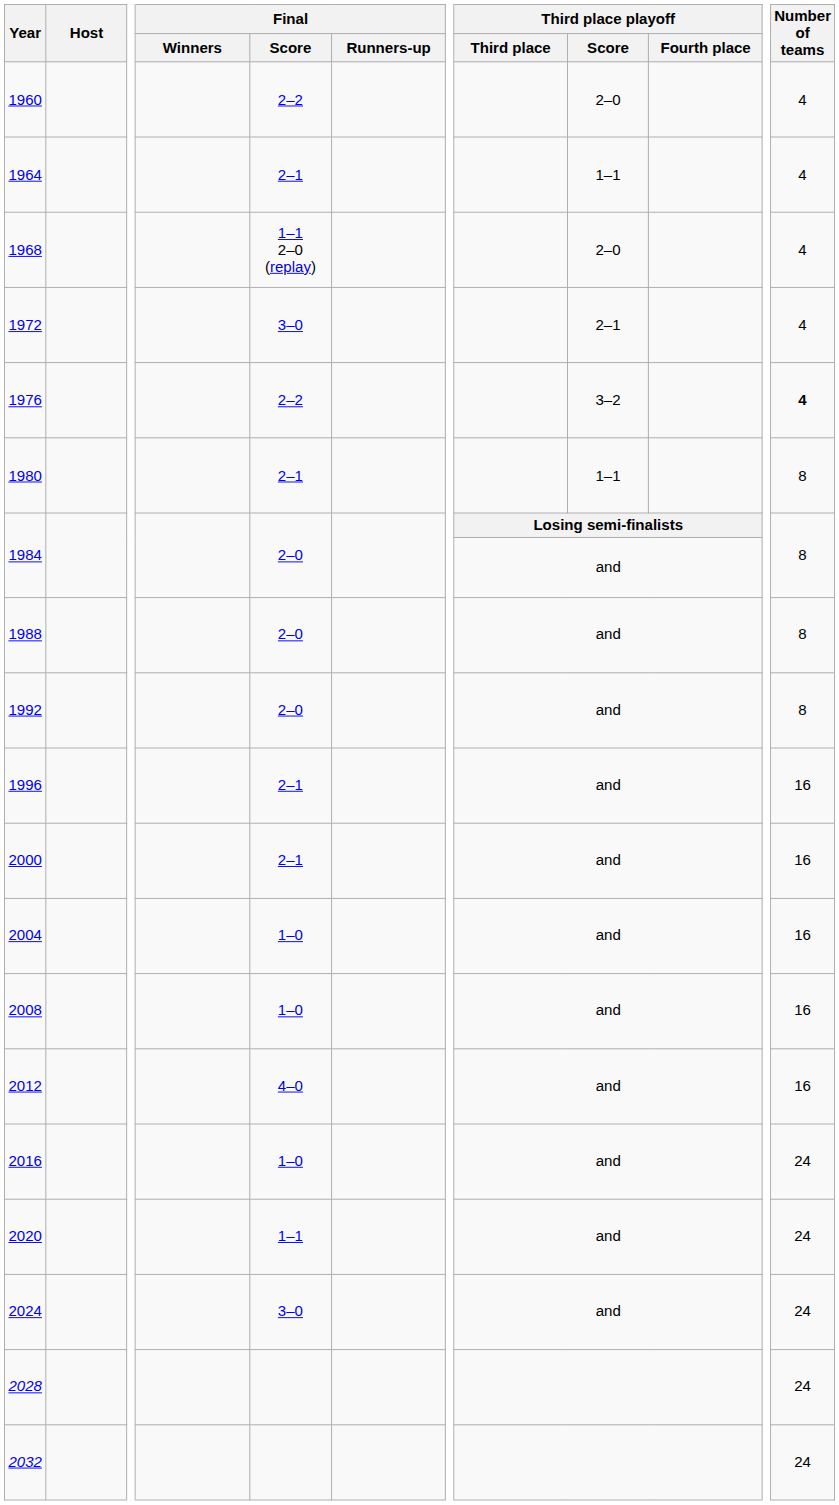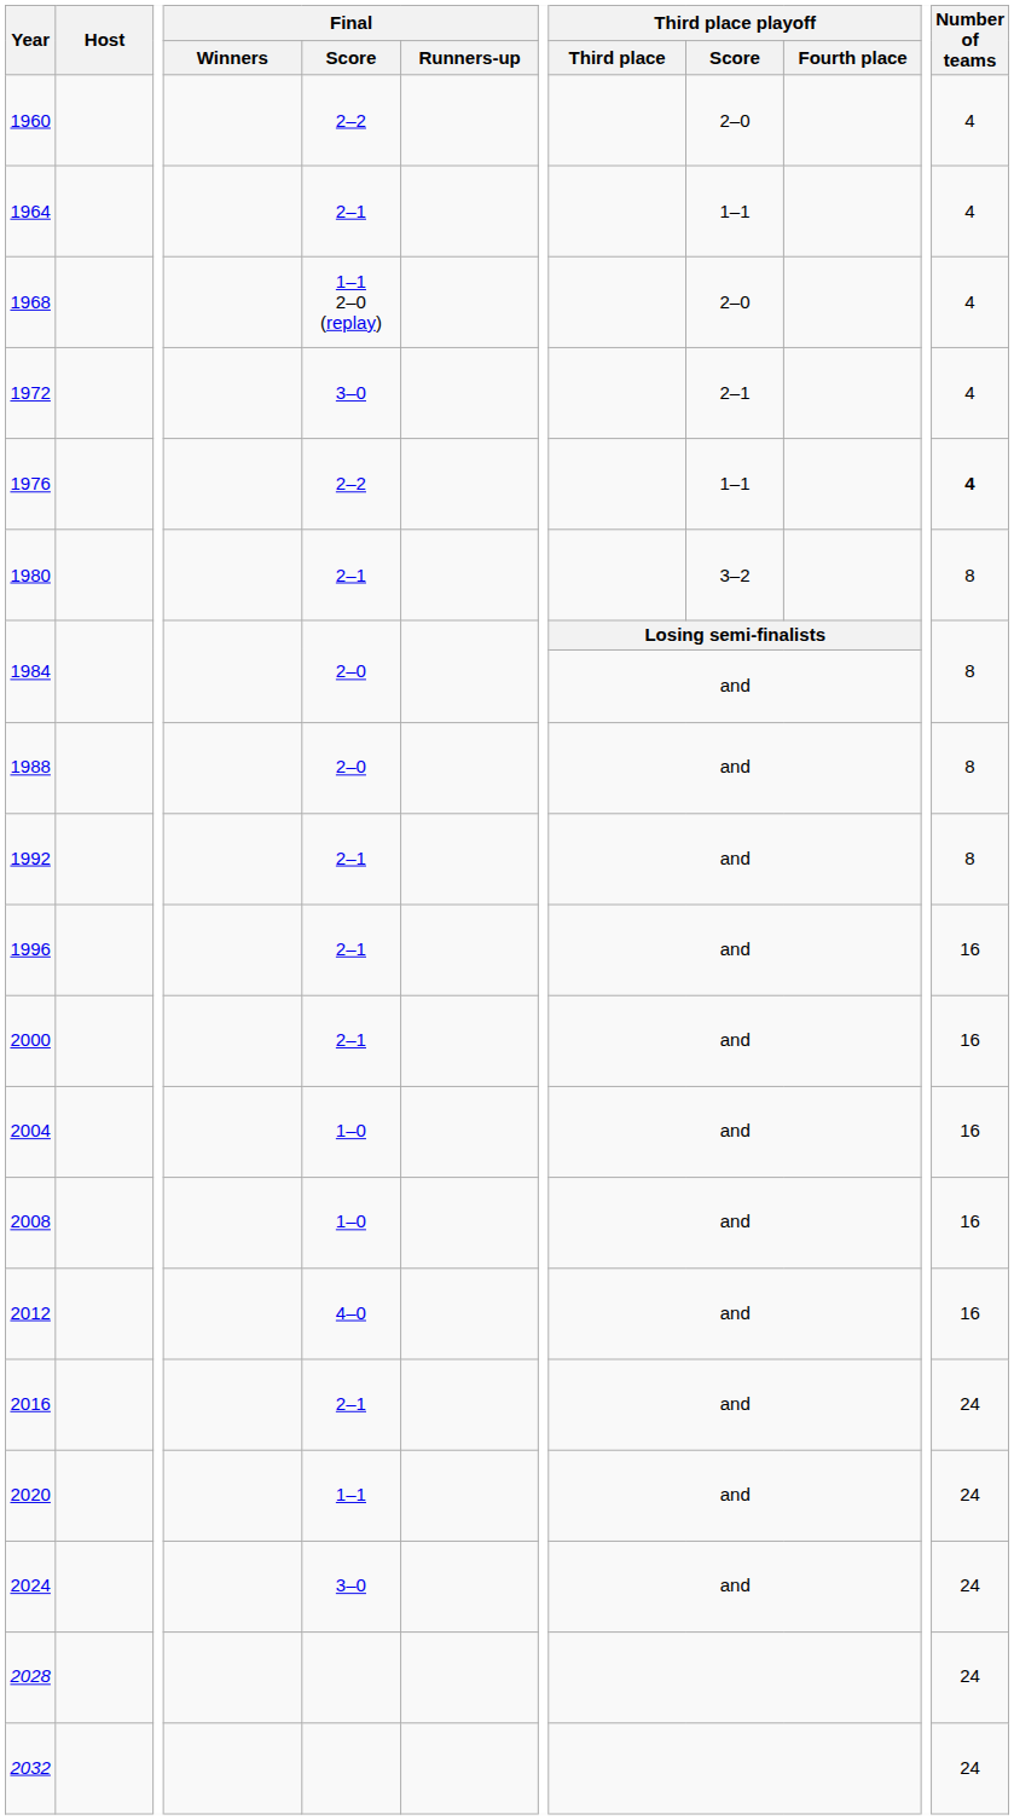 <table class="wikitable" style="text-align: center; width: 100%;">
 <tr>
 <th rowspan="2" width="5%">Year</th>
 <th rowspan="2" width="10%">Host</th>
 <td rowspan="22" width="1%" style="background-color:#ffffff;border-top-style:hidden;border-bottom-style:hidden;"></td>
 <th colspan="3">Final</th>
 <td rowspan="22" width="1%" style="background-color:#ffffff;border-top-style:hidden;border-bottom-style:hidden;"></td>
 <th colspan="3">Third place playoff</th>
 <td rowspan="22" width="1%" style="background-color:#ffffff;border-top-style:hidden;border-bottom-style:hidden;"></td>
 <th rowspan="2" width="4%">Number of teams</th>
 </tr>
 <tr>
 <th width="14%">Winners</th>
 <th width="10%">Score</th>
 <th width="14%">Runners-up</th>
 <th width="14%">Third place</th>
 <th width="10%">Score</th>
 <th width="14%">Fourth place</th>
 </tr>
 <tr style="height: 5em;">
 <td><a href='#'>1960</a></td>
 <td align="left"></td>
 <td></td>
 <td><a href='#'>2–2</a> <br></td>
 <td></td>
 <td></td>
 <td>2–0</td>
 <td></td>
 <td>4</td>
 </tr>
 <tr style="height: 5em;">
 <td><a href='#'>1964</a></td>
 <td align="left"></td>
 <td></td>
 <td><a href='#'>2–1</a></td>
 <td></td>
 <td></td>
 <td>1–1<br></td>
 <td></td>
 <td>4</td>
 </tr>
 <tr style="height: 5em;">
 <td><a href='#'>1968</a></td>
 <td align="left"></td>
 <td></td>
 <td><a href='#'>1–1</a> <br>2–0 (<a href='#'>replay</a>)</td>
 <td></td>
 <td></td>
 <td>2–0</td>
 <td></td>
 <td>4</td>
 </tr>
 <tr style="height: 5em;">
 <td><a href='#'>1972</a></td>
 <td align="left"></td>
 <td></td>
 <td><a href='#'>3–0</a></td>
 <td></td>
 <td></td>
 <td>2–1</td>
 <td></td>
 <td>4</td>
 </tr>
 <tr style="height: 5em;">
 <td><a href='#'>1976</a></td>
 <td align="left"></td>
 <td></td>
 <td><a href='#'>2–2</a> <br></td>
 <td></td>
 <td></td>
-<td>3–2 </td>
+<td>1–1<br></td>
 <td></td>
 <td><strong>4</strong></td>
 </tr>
 <tr style="height: 5em;">
 <td><a href='#'>1980</a></td>
 <td align="left"></td>
 <td></td>
 <td><a href='#'>2–1</a></td>
 <td></td>
 <td></td>
-<td>1–1<br></td>
+<td>3–2 </td>
 <td></td>
 <td>8</td>
 </tr>
 <tr>
 <td rowspan="2"><a href='#'>1984</a></td>
 <td rowspan="2" align="left"></td>
 <td rowspan="2"></td>
 <td rowspan="2"><a href='#'>2–0</a></td>
 <td rowspan="2"></td>
 <th colspan="3">Losing semi-finalists</th>
 <td rowspan="2">8</td>
 </tr>
 <tr style="height: 4em;">
 <td colspan="3"> and </td>
 </tr>
 <tr style="height: 5em;">
 <td><a href='#'>1988</a></td>
 <td align="left"></td>
 <td></td>
 <td><a href='#'>2–0</a></td>
 <td></td>
 <td colspan="3"> and </td>
 <td>8</td>
 </tr>
 <tr style="height: 5em;">
 <td><a href='#'>1992</a></td>
 <td align="left"></td>
 <td></td>
-<td><a href='#'>2–0</a></td>
+<td><a href='#'>2–1</a></td>
 <td></td>
 <td colspan="3"> and </td>
 <td>8</td>
 </tr>
 <tr style="height: 5em;">
 <td><a href='#'>1996</a></td>
 <td align="left"></td>
 <td></td>
 <td><a href='#'>2–1</a> </td>
 <td></td>
 <td colspan="3"> and </td>
 <td>16</td>
 </tr>
 <tr style="height: 5em;">
 <td><a href='#'>2000</a></td>
 <td align="left"><br></td>
 <td></td>
 <td><a href='#'>2–1</a> </td>
 <td></td>
 <td colspan="3"> and </td>
 <td>16</td>
 </tr>
 <tr style="height: 5em;">
 <td><a href='#'>2004</a></td>
 <td align="left"></td>
 <td></td>
 <td><a href='#'>1–0</a></td>
 <td></td>
 <td colspan="3"> and </td>
 <td>16</td>
 </tr>
 <tr style="height: 5em;">
 <td><a href='#'>2008</a></td>
 <td align="left"><br></td>
 <td></td>
 <td><a href='#'>1–0</a></td>
 <td></td>
 <td colspan="3"> and </td>
 <td>16</td>
 </tr>
 <tr style="height: 5em;">
 <td><a href='#'>2012</a></td>
 <td align="left"><br></td>
 <td></td>
 <td><a href='#'>4–0</a></td>
 <td></td>
 <td colspan="3"> and </td>
 <td>16</td>
 </tr>
 <tr style="height: 5em;">
 <td><a href='#'>2016</a></td>
 <td align="left"></td>
 <td></td>
-<td><a href='#'>1–0</a> </td>
+<td><a href='#'>2–1</a> </td>
 <td></td>
 <td colspan="3"> and </td>
 <td>24</td>
 </tr>
 <tr style=" height: 5em;">
 <td><a href='#'>2020</a></td>
 <td align="left"></td>
 <td></td>
 <td><a href='#'>1–1</a> <br></td>
 <td></td>
 <td colspan="3"> and </td>
 <td>24</td>
 </tr>
 <tr style="height: 5em;">
 <td><a href='#'>2024</a></td>
 <td align="left"></td>
 <td></td>
 <td><a href='#'>3–0</a></td>
 <td></td>
 <td colspan="3"> and </td>
 <td>24</td>
 </tr>
 <tr style="height: 5em;">
 <td><em><a href='#'>2028</a></em></td>
 <td align="left"><br>  <br> <br></td>
 <td></td>
 <td></td>
 <td></td>
 <td colspan="3"></td>
 <td>24</td>
 </tr>
 <tr style="height: 5em;">
 <td><em><a href='#'>2032</a></em></td>
 <td align="left"><br></td>
 <td></td>
 <td></td>
 <td></td>
 <td colspan="3"></td>
 <td>24</td>
 </tr>
 </table>
